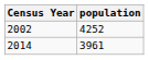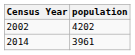 <table class="wikitable">
 <tr>
 <th>Census Year</th>
 <th>population</th>
 </tr>
 <tr>
 <td>2002</td>
-<td>4252</td>
+<td>4202</td>
 </tr>
 <tr>
 <td>2014</td>
 <td>3961 </td>
 </tr>
 </table>
